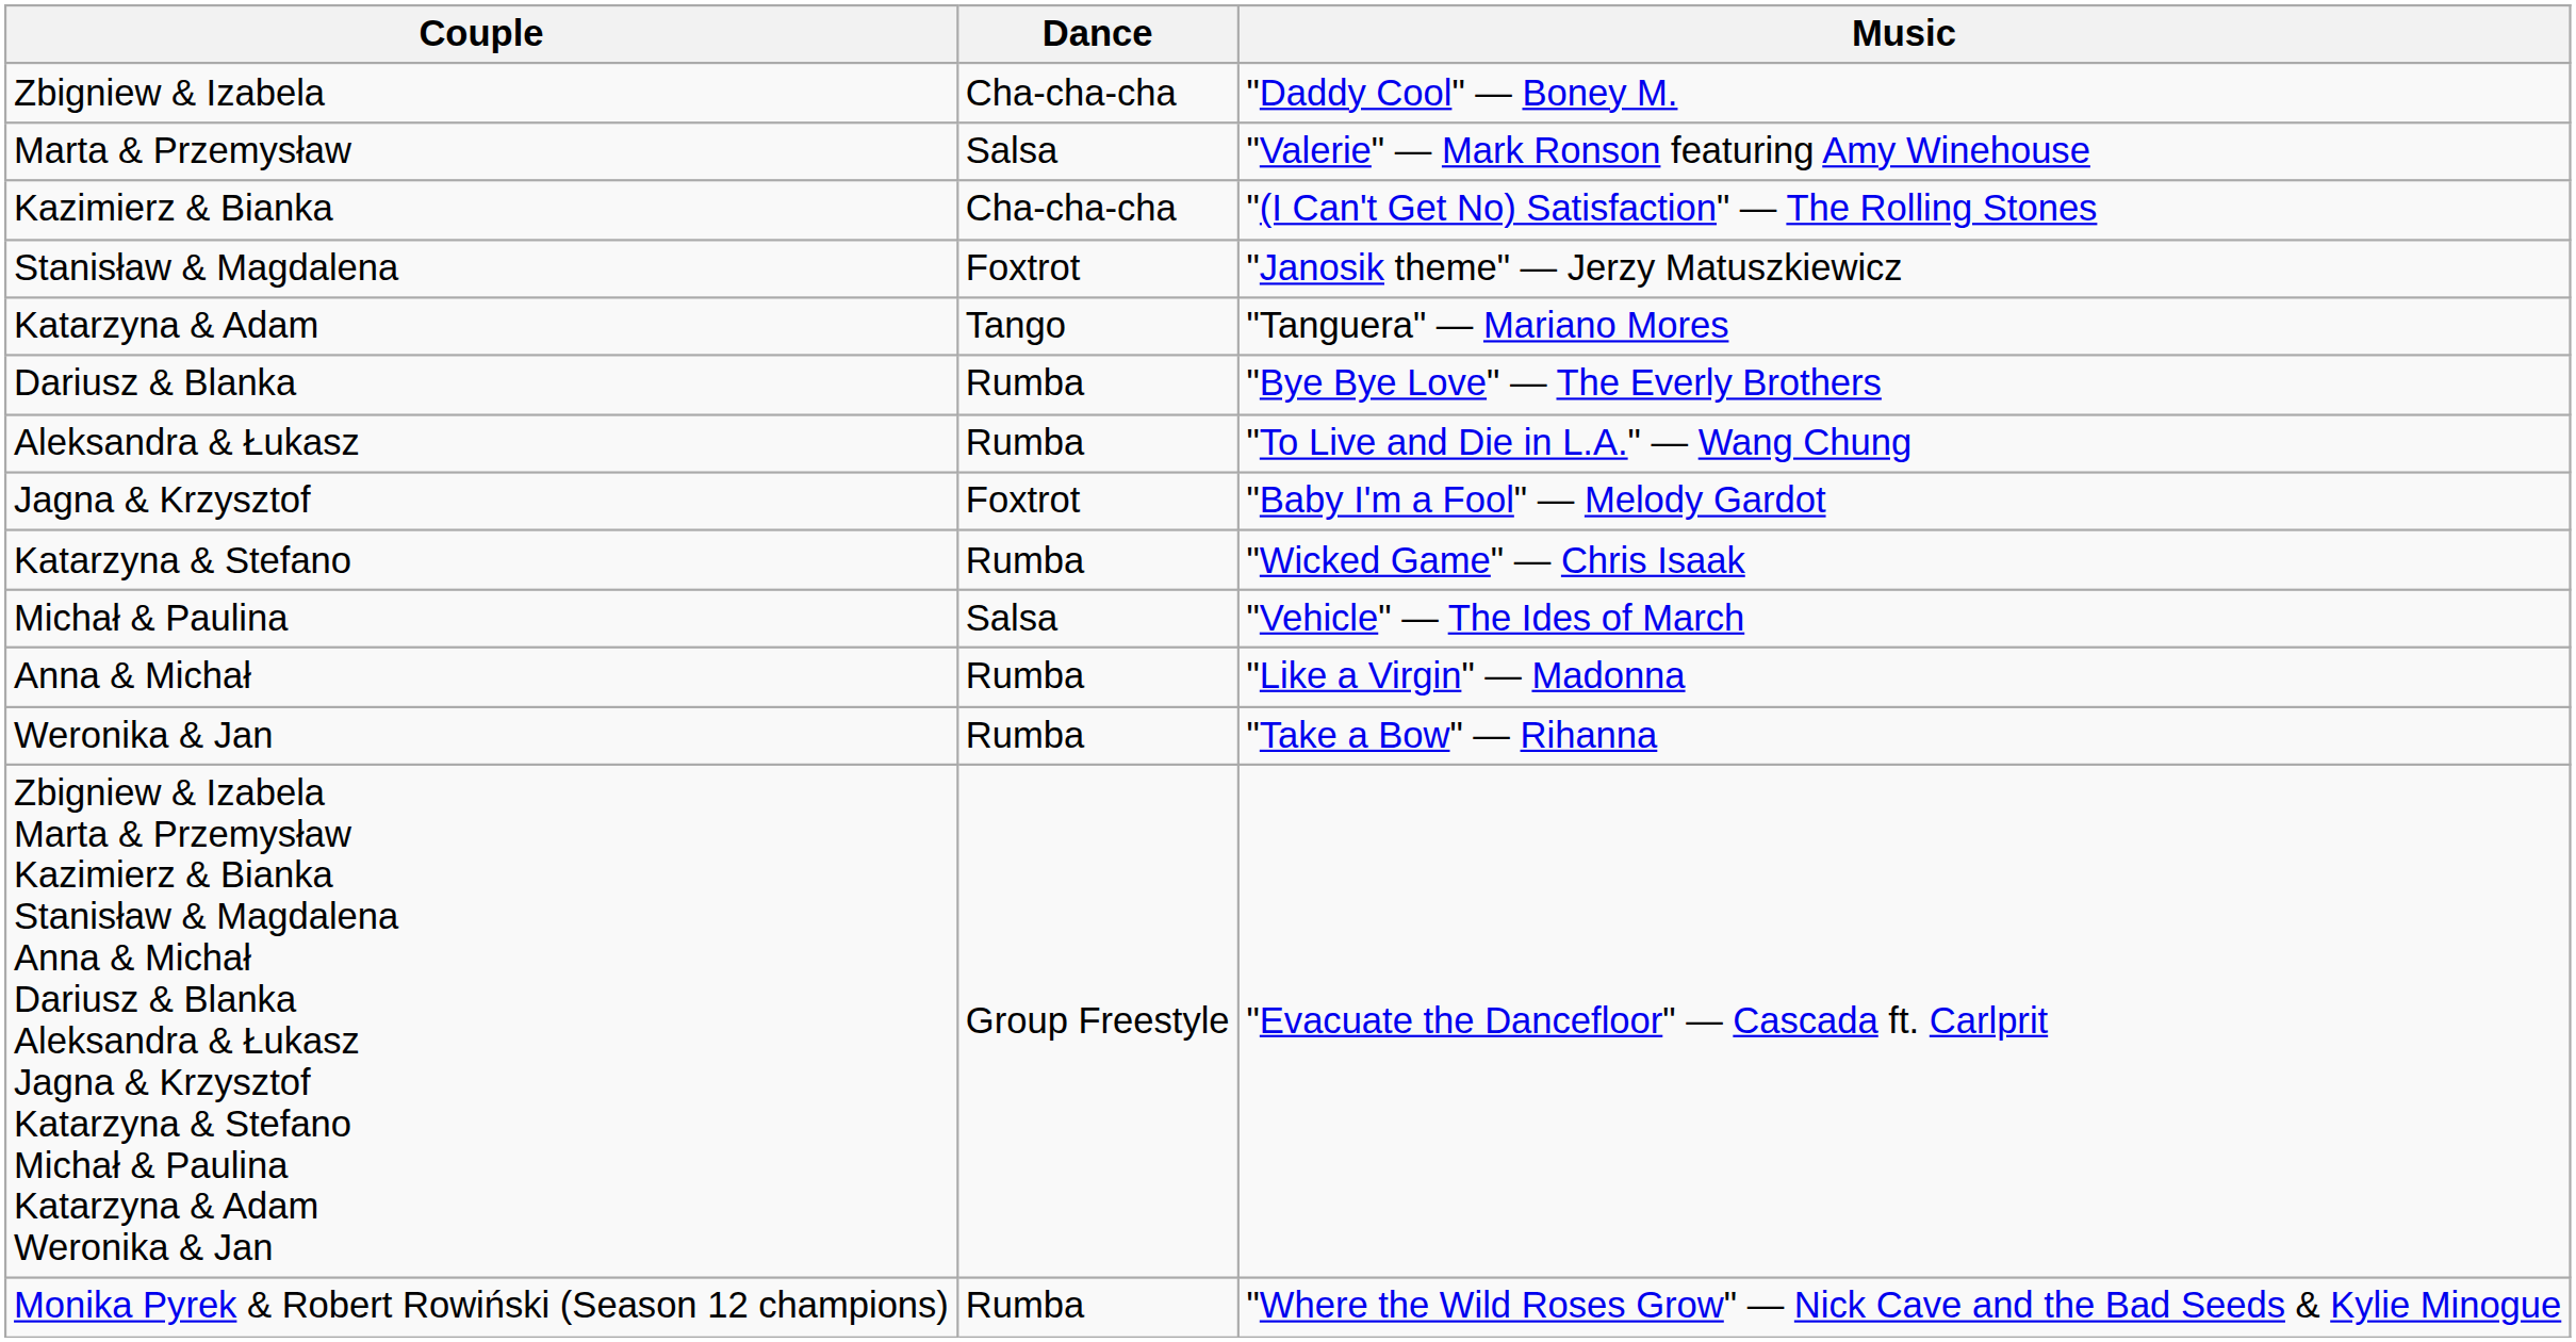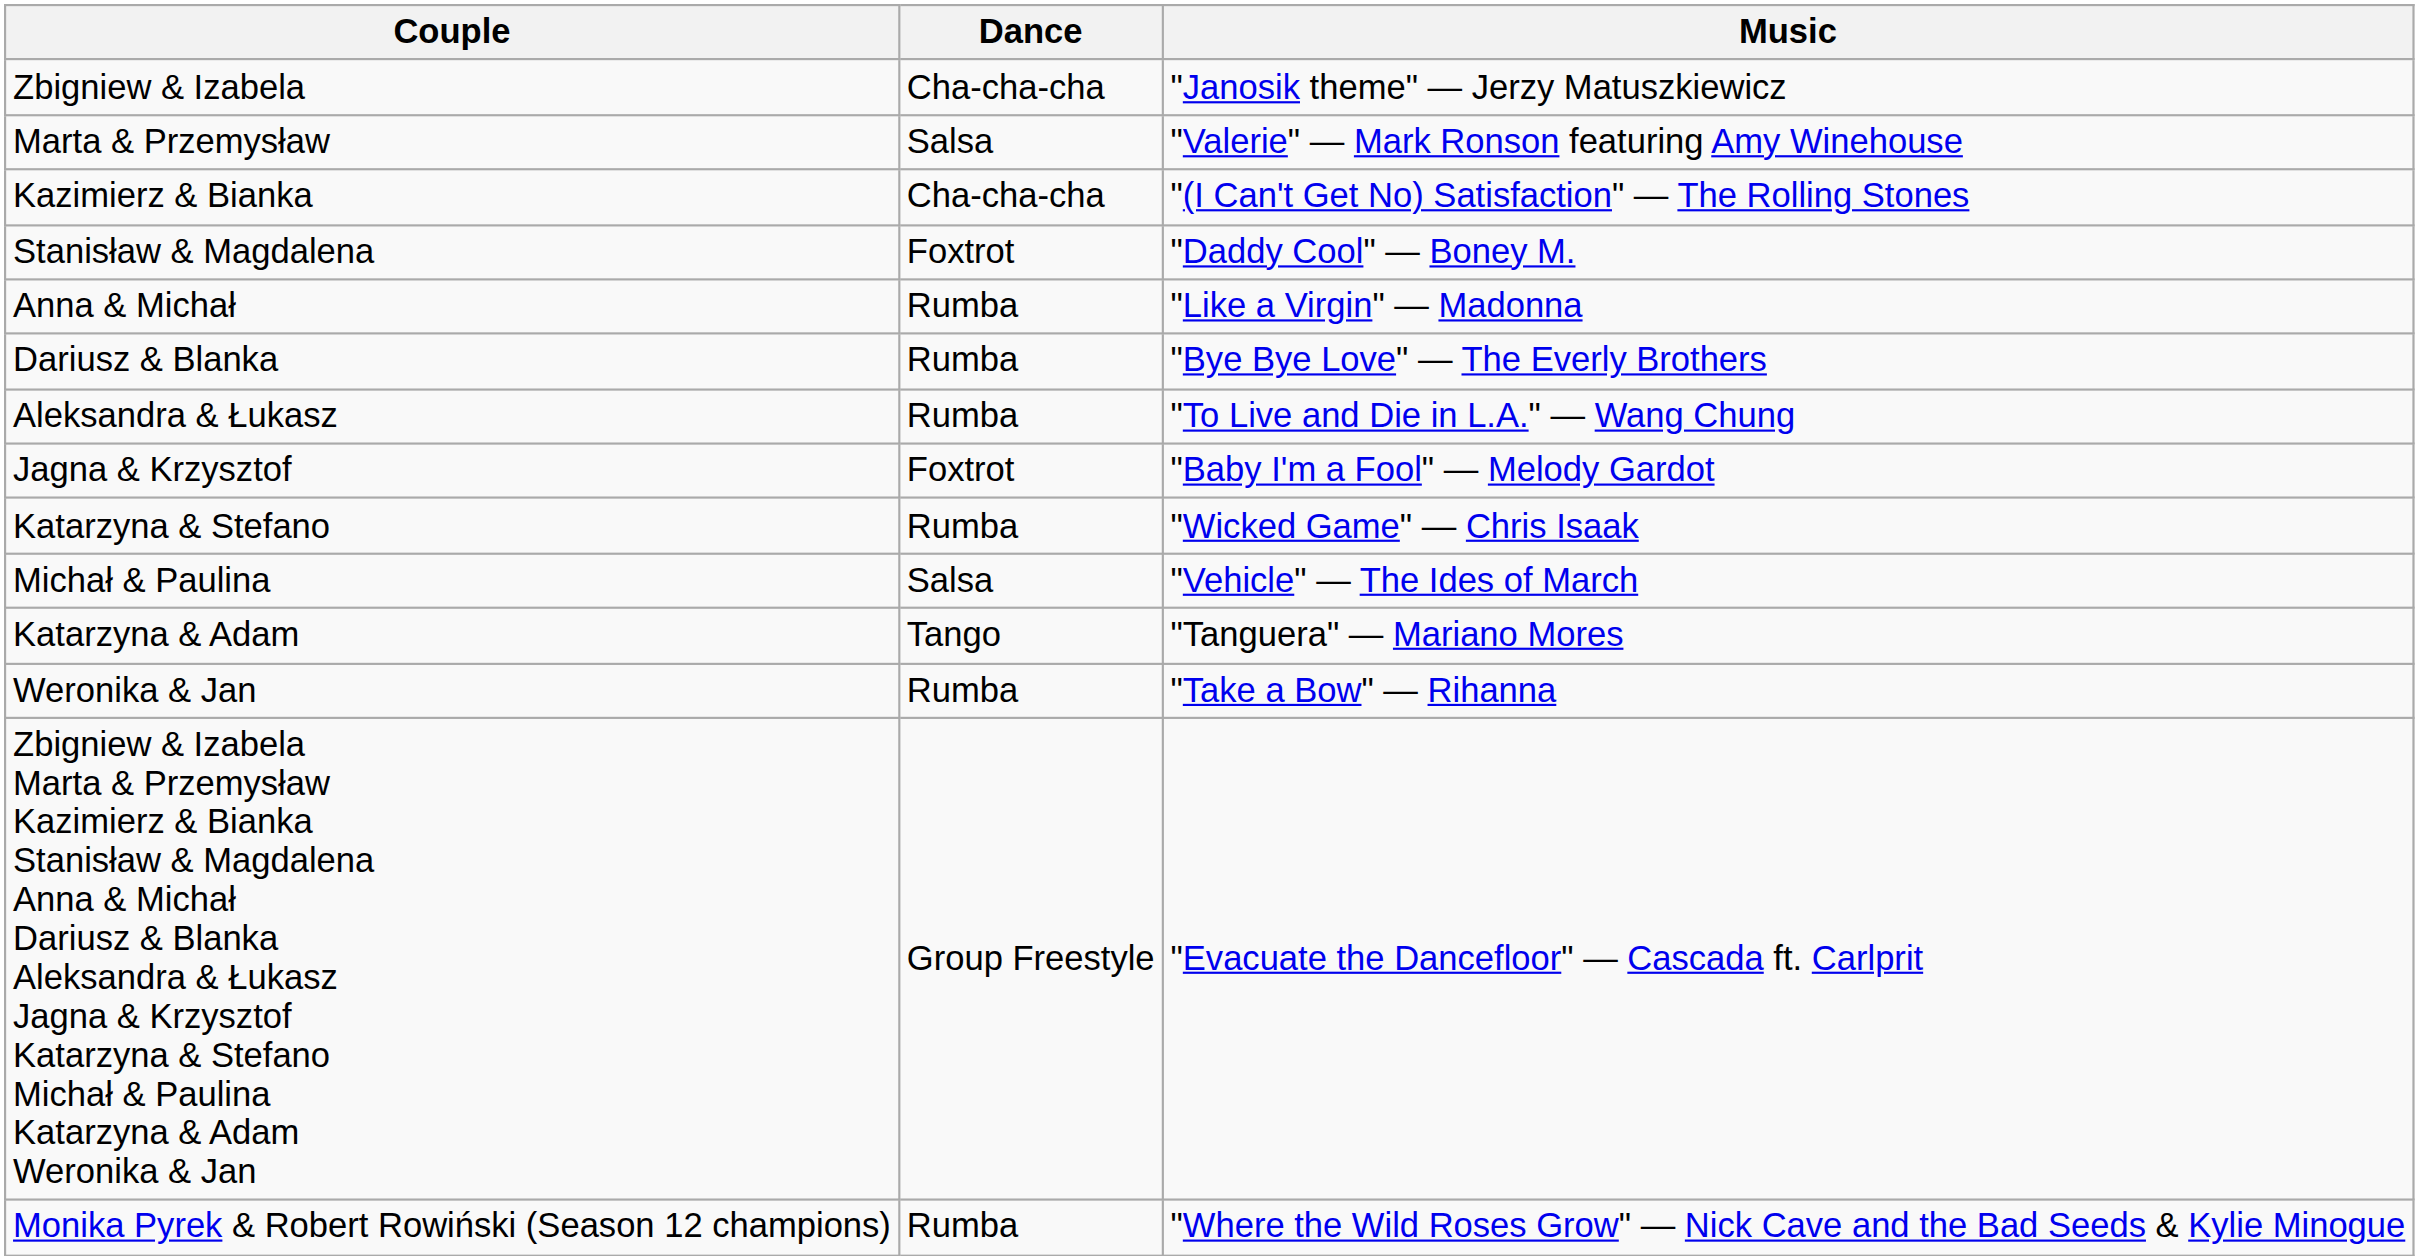 <table class="wikitable">
 <tr>
 <th>Couple</th>
 <th>Dance</th>
 <th>Music</th>
 </tr>
 <tr>
 <td>Zbigniew & Izabela</td>
 <td>Cha-cha-cha</td>
-<td>"<a href='#'>Daddy Cool</a>" — <a href='#'>Boney M.</a></td>
+<td>"<a href='#'>Janosik</a> theme" — Jerzy Matuszkiewicz</td>
 </tr>
 <tr>
 <td>Marta & Przemysław</td>
 <td>Salsa</td>
 <td>"<a href='#'>Valerie</a>" — <a href='#'>Mark Ronson</a> featuring <a href='#'>Amy Winehouse</a></td>
 </tr>
 <tr>
 <td>Kazimierz & Bianka</td>
 <td>Cha-cha-cha</td>
 <td>"<a href='#'>(I Can't Get No) Satisfaction</a>" — <a href='#'>The Rolling Stones</a></td>
 </tr>
 <tr>
 <td>Stanisław & Magdalena</td>
 <td>Foxtrot</td>
-<td>"<a href='#'>Janosik</a> theme" — Jerzy Matuszkiewicz</td>
+<td>"<a href='#'>Daddy Cool</a>" — <a href='#'>Boney M.</a></td>
 </tr>
 <tr>
-<td>Katarzyna & Adam</td>
-<td>Tango</td>
-<td>"Tanguera" — <a href='#'>Mariano Mores</a></td>
+<td>Anna & Michał</td>
+<td>Rumba</td>
+<td>"<a href='#'>Like a Virgin</a>" — <a href='#'>Madonna</a></td>
 </tr>
 <tr>
 <td>Dariusz & Blanka</td>
 <td>Rumba</td>
 <td>"<a href='#'>Bye Bye Love</a>" — <a href='#'>The Everly Brothers</a></td>
 </tr>
 <tr>
 <td>Aleksandra & Łukasz</td>
 <td>Rumba</td>
 <td>"<a href='#'>To Live and Die in L.A.</a>" — <a href='#'>Wang Chung</a></td>
 </tr>
 <tr>
 <td>Jagna & Krzysztof</td>
 <td>Foxtrot</td>
 <td>"<a href='#'>Baby I'm a Fool</a>" — <a href='#'>Melody Gardot</a></td>
 </tr>
 <tr>
 <td>Katarzyna & Stefano</td>
 <td>Rumba</td>
 <td>"<a href='#'>Wicked Game</a>" — <a href='#'>Chris Isaak</a></td>
 </tr>
 <tr>
 <td>Michał & Paulina</td>
 <td>Salsa</td>
 <td>"<a href='#'>Vehicle</a>" — <a href='#'>The Ides of March</a></td>
 </tr>
 <tr>
-<td>Anna & Michał</td>
-<td>Rumba</td>
-<td>"<a href='#'>Like a Virgin</a>" — <a href='#'>Madonna</a></td>
+<td>Katarzyna & Adam</td>
+<td>Tango</td>
+<td>"Tanguera" — <a href='#'>Mariano Mores</a></td>
 </tr>
 <tr>
 <td>Weronika & Jan</td>
 <td>Rumba</td>
 <td>"<a href='#'>Take a Bow</a>" — <a href='#'>Rihanna</a></td>
 </tr>
 <tr>
 <td>Zbigniew & Izabela <br> Marta & Przemysław <br> Kazimierz & Bianka <br> Stanisław & Magdalena <br> Anna & Michał <br> Dariusz & Blanka <br> Aleksandra & Łukasz <br> Jagna & Krzysztof <br> Katarzyna & Stefano <br> Michał & Paulina <br> Katarzyna & Adam <br> Weronika & Jan</td>
 <td>Group Freestyle</td>
 <td>"<a href='#'>Evacuate the Dancefloor</a>" — <a href='#'>Cascada</a> ft. <a href='#'>Carlprit</a></td>
 </tr>
 <tr>
 <td><a href='#'>Monika Pyrek</a> & Robert Rowiński (Season 12 champions)</td>
 <td>Rumba</td>
 <td>"<a href='#'>Where the Wild Roses Grow</a>" — <a href='#'>Nick Cave and the Bad Seeds</a> & <a href='#'>Kylie Minogue</a></td>
 </tr>
 </table>
